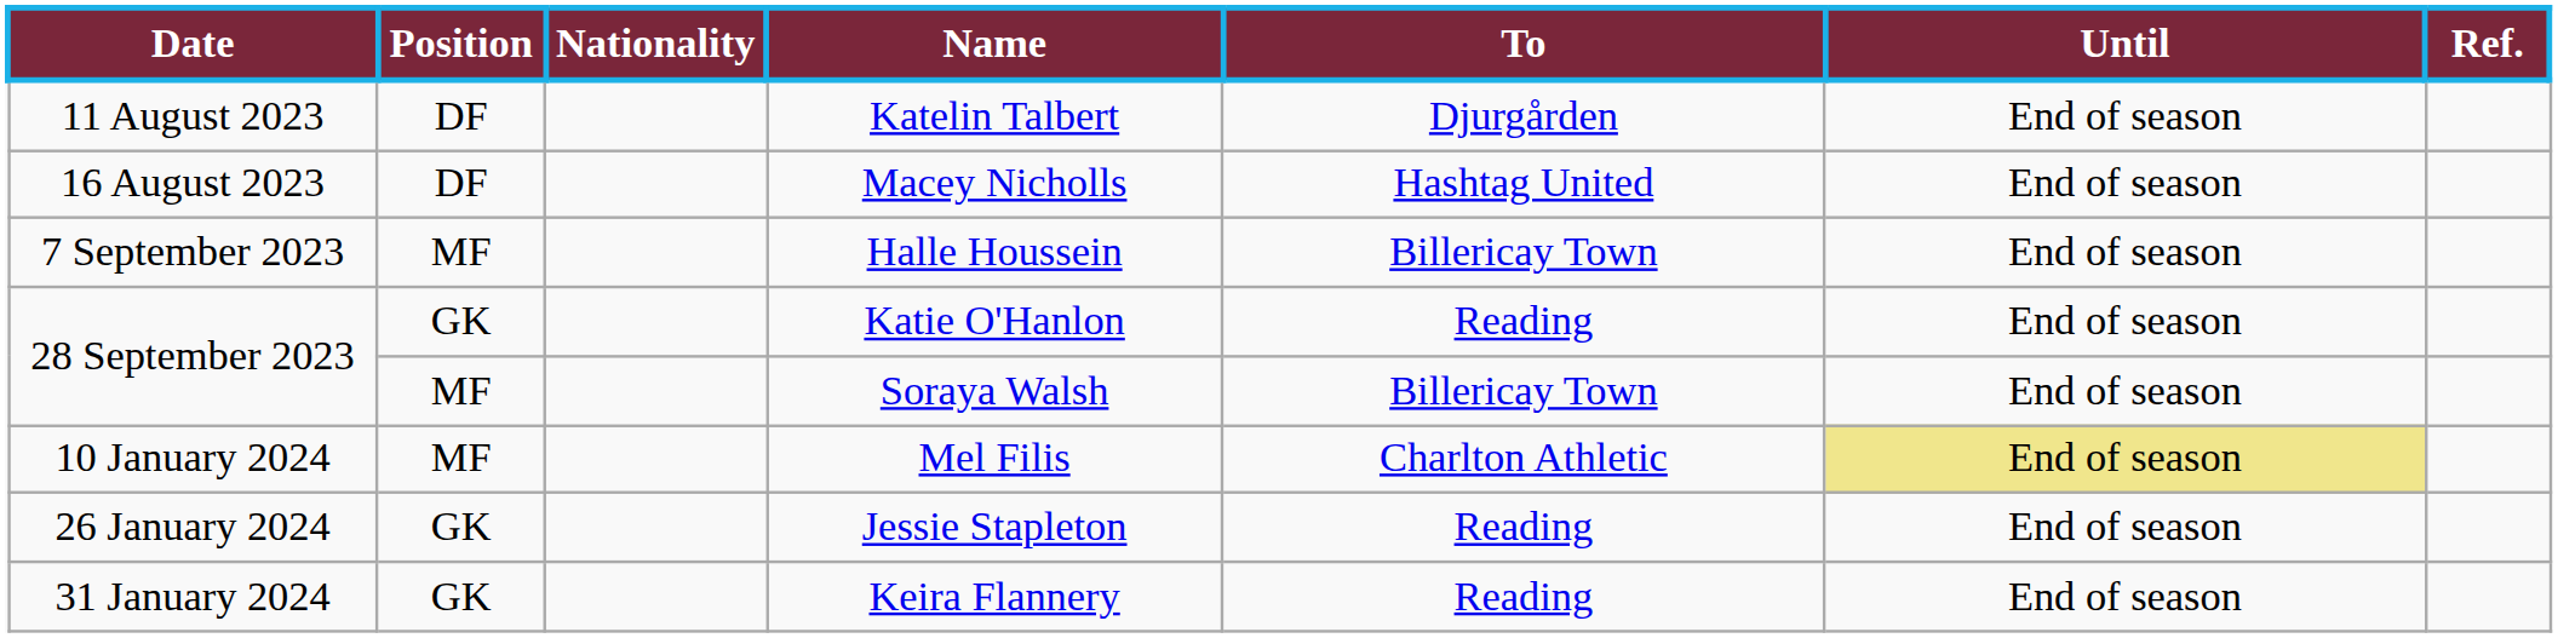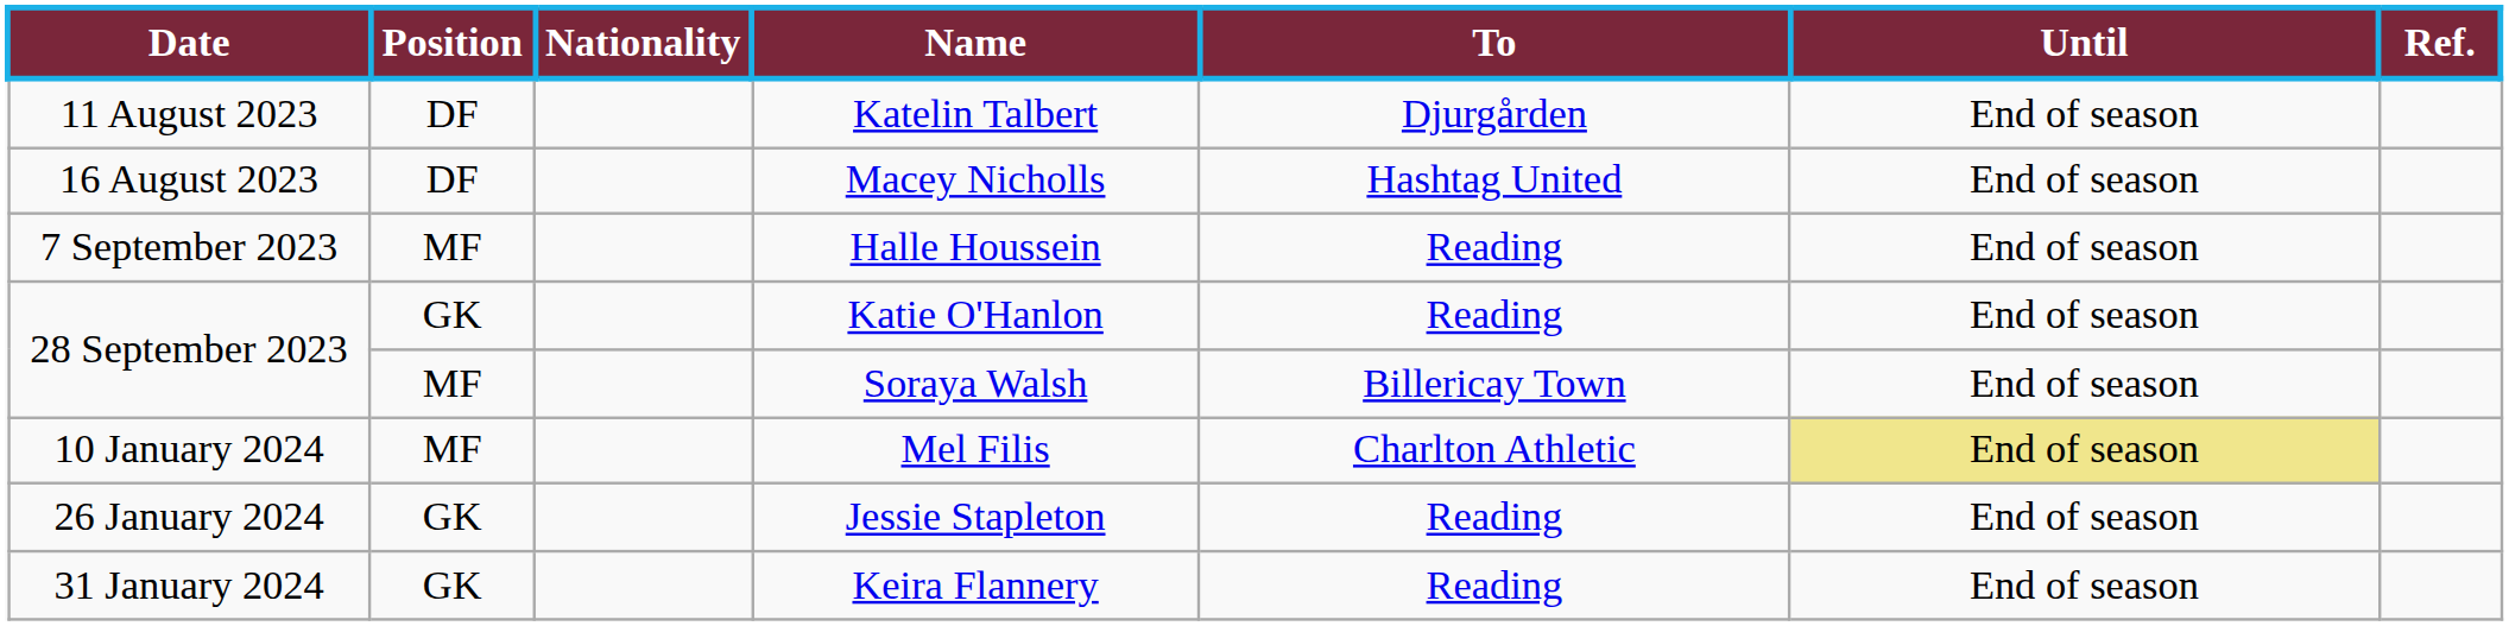 <table class="wikitable" style="text-align:center; font-size:90%; ">
 <tr>
 <th style="background:#7A263A;color:white;border:2px solid #1BB1E7; width:120px;">Date</th>
 <th style="background:#7A263A;color:white;border:2px solid #1BB1E7; width:50px;">Position</th>
 <th style="background:#7A263A;color:white;border:2px solid #1BB1E7; width:50px;">Nationality</th>
 <th style="background:#7A263A;color:white;border:2px solid #1BB1E7; width:150px;">Name</th>
 <th style="background:#7A263A;color:white;border:2px solid #1BB1E7; width:200px;">To</th>
 <th style="background:#7A263A;color:white;border:2px solid #1BB1E7; width:200px;">Until</th>
 <th style="background:#7A263A;color:white;border:2px solid #1BB1E7; width:35px;">Ref.</th>
 </tr>
 <tr>
 <td>11 August 2023</td>
 <td>DF</td>
 <td></td>
 <td><a href='#'>Katelin Talbert</a></td>
 <td> <a href='#'>Djurgården</a></td>
 <td>End of season</td>
 <td></td>
 </tr>
 <tr>
 <td>16 August 2023</td>
 <td>DF</td>
 <td></td>
 <td><a href='#'>Macey Nicholls</a></td>
 <td> <a href='#'>Hashtag United</a></td>
 <td>End of season</td>
 <td></td>
 </tr>
 <tr>
 <td>7 September 2023</td>
 <td>MF</td>
 <td></td>
 <td><a href='#'>Halle Houssein</a></td>
-<td> <a href='#'>Billericay Town</a></td>
+<td> <a href='#'>Reading</a></td>
 <td>End of season</td>
 <td></td>
 </tr>
 <tr>
 <td rowspan=2>28 September 2023</td>
 <td>GK</td>
 <td></td>
 <td><a href='#'>Katie O'Hanlon</a></td>
 <td> <a href='#'>Reading</a></td>
 <td>End of season</td>
 <td></td>
 </tr>
 <tr>
 <td>MF</td>
 <td></td>
 <td><a href='#'>Soraya Walsh</a></td>
 <td> <a href='#'>Billericay Town</a></td>
 <td>End of season</td>
 <td></td>
 </tr>
 <tr>
 <td>10 January 2024</td>
 <td>MF</td>
 <td></td>
 <td><a href='#'>Mel Filis</a></td>
 <td> <a href='#'>Charlton Athletic</a></td>
 <td style="background: khaki;">End of season</td>
 <td></td>
 </tr>
 <tr>
 <td>26 January 2024</td>
 <td>GK</td>
 <td></td>
 <td><a href='#'>Jessie Stapleton</a></td>
 <td> <a href='#'>Reading</a></td>
 <td>End of season</td>
 <td></td>
 </tr>
 <tr>
 <td>31 January 2024</td>
 <td>GK</td>
 <td></td>
 <td><a href='#'>Keira Flannery</a></td>
 <td> <a href='#'>Reading</a></td>
 <td>End of season</td>
 <td></td>
 </tr>
 </table>
